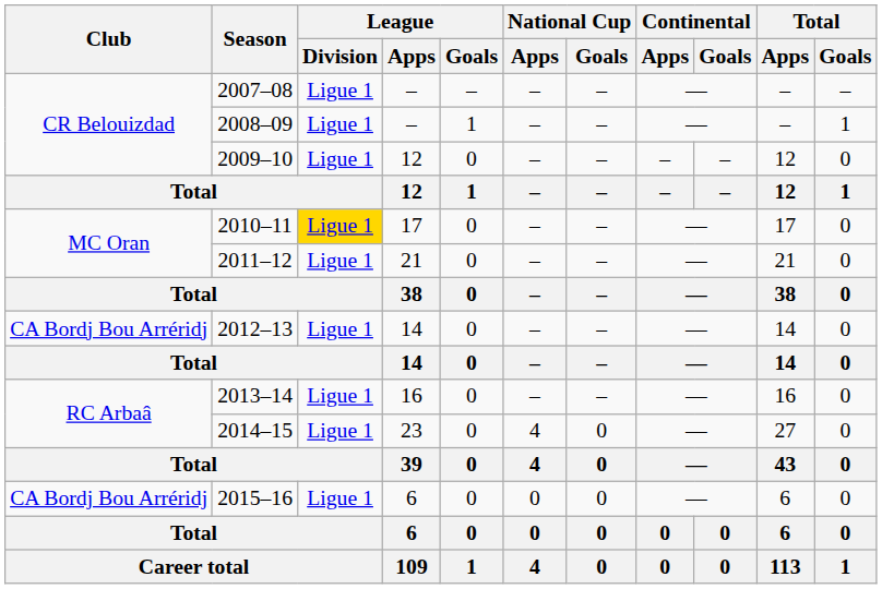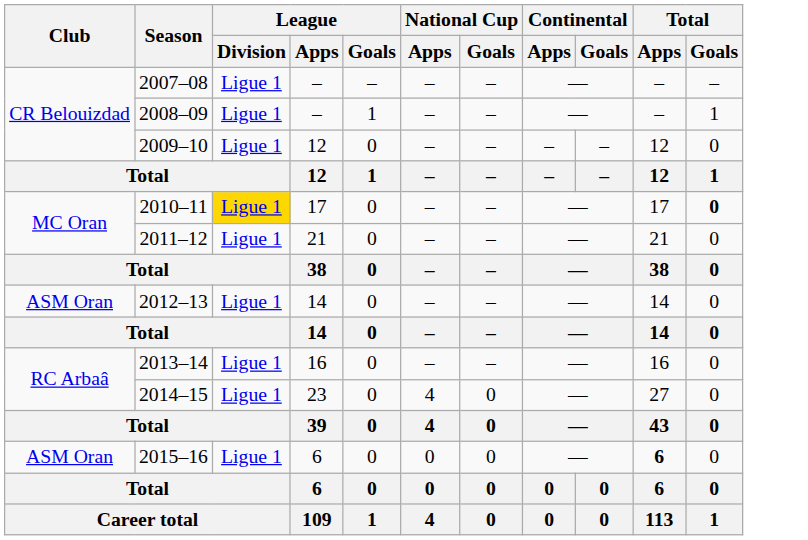 <table class="wikitable" style="text-align: center;">
 <tr>
 <th rowspan="2">Club</th>
 <th rowspan="2">Season</th>
 <th colspan="3">League</th>
 <th colspan="2">National Cup</th>
 <th colspan="2">Continental</th>
 <th colspan="2">Total</th>
 </tr>
 <tr>
 <th>Division</th>
 <th>Apps</th>
 <th>Goals</th>
 <th>Apps</th>
 <th>Goals</th>
 <th>Apps</th>
 <th>Goals</th>
 <th>Apps</th>
 <th>Goals</th>
 </tr>
 <tr>
 <td rowspan="3" valign="center"><a href='#'>CR Belouizdad</a></td>
 <td>2007–08</td>
 <td><a href='#'>Ligue 1</a></td>
 <td>–</td>
 <td>–</td>
 <td>–</td>
 <td>–</td>
 <td colspan="2">—</td>
 <td>–</td>
 <td>–</td>
 </tr>
 <tr>
 <td>2008–09</td>
 <td><a href='#'>Ligue 1</a></td>
 <td>–</td>
 <td>1</td>
 <td>–</td>
 <td>–</td>
 <td colspan="2">—</td>
 <td>–</td>
 <td>1</td>
 </tr>
 <tr>
 <td>2009–10</td>
 <td><a href='#'>Ligue 1</a></td>
 <td>12</td>
 <td>0</td>
 <td>–</td>
 <td>–</td>
 <td>–</td>
 <td>–</td>
 <td>12</td>
 <td>0</td>
 </tr>
 <tr>
 <th colspan="3">Total</th>
 <th>12</th>
 <th>1</th>
 <th>–</th>
 <th>–</th>
 <th>–</th>
 <th>–</th>
 <th>12</th>
 <th>1</th>
 </tr>
 <tr>
 <td rowspan="2" valign="center"><a href='#'>MC Oran</a></td>
 <td>2010–11</td>
 <td style="background: gold;"><a href='#'>Ligue 1</a></td>
 <td>17</td>
 <td>0</td>
 <td>–</td>
 <td>–</td>
 <td colspan="2">—</td>
 <td>17</td>
-<td>0</td>
+<td><strong>0</strong></td>
 </tr>
 <tr>
 <td>2011–12</td>
 <td><a href='#'>Ligue 1</a></td>
 <td>21</td>
 <td>0</td>
 <td>–</td>
 <td>–</td>
 <td colspan="2">—</td>
 <td>21</td>
 <td>0</td>
 </tr>
 <tr>
 <th colspan="3">Total</th>
 <th>38</th>
 <th>0</th>
 <th>–</th>
 <th>–</th>
 <th colspan="2">—</th>
 <th>38</th>
 <th>0</th>
 </tr>
 <tr>
-<td rowspan="1" valign="center"><a href='#'>CA Bordj Bou Arréridj</a></td>
+<td rowspan="1" valign="center"><a href='#'>ASM Oran</a></td>
 <td>2012–13</td>
 <td><a href='#'>Ligue 1</a></td>
 <td>14</td>
 <td>0</td>
 <td>–</td>
 <td>–</td>
 <td colspan="2">—</td>
 <td>14</td>
 <td>0</td>
 </tr>
 <tr>
 <th colspan="3">Total</th>
 <th>14</th>
 <th>0</th>
 <th>–</th>
 <th>–</th>
 <th colspan="2">—</th>
 <th>14</th>
 <th>0</th>
 </tr>
 <tr>
 <td rowspan="2" valign="center"><a href='#'>RC Arbaâ</a></td>
 <td>2013–14</td>
 <td><a href='#'>Ligue 1</a></td>
 <td>16</td>
 <td>0</td>
 <td>–</td>
 <td>–</td>
 <td colspan="2">—</td>
 <td>16</td>
 <td>0</td>
 </tr>
 <tr>
 <td>2014–15</td>
 <td><a href='#'>Ligue 1</a></td>
 <td>23</td>
 <td>0</td>
 <td>4</td>
 <td>0</td>
 <td colspan="2">—</td>
 <td>27</td>
 <td>0</td>
 </tr>
 <tr>
 <th colspan="3">Total</th>
 <th>39</th>
 <th>0</th>
 <th>4</th>
 <th>0</th>
 <th colspan="2">—</th>
 <th>43</th>
 <th>0</th>
 </tr>
 <tr>
-<td rowspan="1" valign="center"><a href='#'>CA Bordj Bou Arréridj</a></td>
+<td rowspan="1" valign="center"><a href='#'>ASM Oran</a></td>
 <td>2015–16</td>
 <td><a href='#'>Ligue 1</a></td>
 <td>6</td>
 <td>0</td>
 <td>0</td>
 <td>0</td>
 <td colspan="2">—</td>
-<td>6</td>
+<td><strong>6</strong></td>
 <td>0</td>
 </tr>
 <tr>
 <th colspan="3">Total</th>
 <th>6</th>
 <th>0</th>
 <th>0</th>
 <th>0</th>
 <th>0</th>
 <th>0</th>
 <th>6</th>
 <th>0</th>
 </tr>
 <tr>
 <th colspan="3">Career total</th>
 <th>109</th>
 <th>1</th>
 <th>4</th>
 <th>0</th>
 <th>0</th>
 <th>0</th>
 <th>113</th>
 <th>1</th>
 </tr>
 </table>
